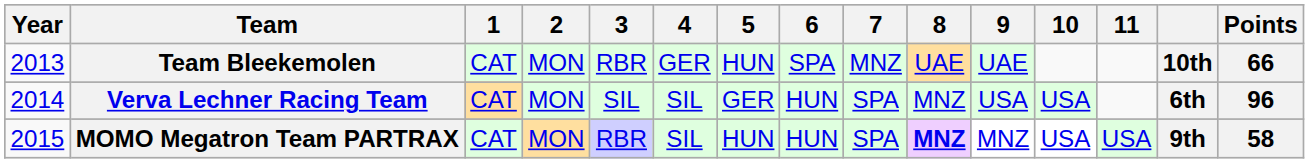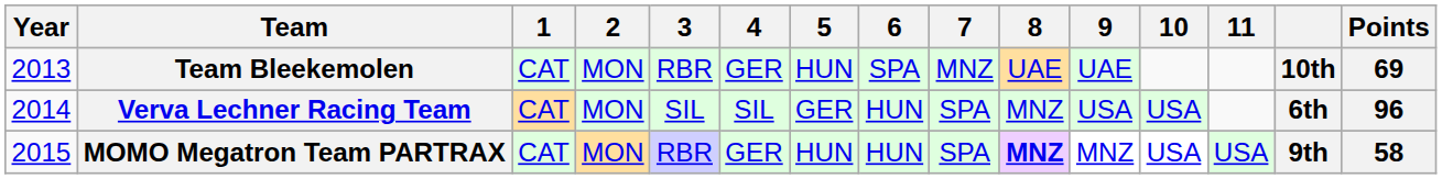 <table class="wikitable" style="text-align:center; font-size:90%">
 <tr>
 <th>Year</th>
 <th>Team</th>
 <th>1</th>
 <th>2</th>
 <th>3</th>
 <th>4</th>
 <th>5</th>
 <th>6</th>
 <th>7</th>
 <th>8</th>
 <th>9</th>
 <th>10</th>
 <th>11</th>
 <th></th>
 <th>Points</th>
 </tr>
 <tr>
 <td><a href='#'>2013</a></td>
 <th>Team Bleekemolen</th>
 <td style="background:#DFFFDF;"><a href='#'>CAT</a><br></td>
 <td style="background:#DFFFDF;"><a href='#'>MON</a><br></td>
 <td style="background:#DFFFDF;"><a href='#'>RBR</a><br></td>
 <td style="background:#DFFFDF;"><a href='#'>GER</a><br></td>
 <td style="background:#DFFFDF;"><a href='#'>HUN</a><br></td>
 <td style="background:#DFFFDF;"><a href='#'>SPA</a><br></td>
 <td style="background:#DFFFDF;"><a href='#'>MNZ</a><br></td>
 <td style="background:#FFDF9F;"><a href='#'>UAE</a><br></td>
 <td style="background:#DFFFDF;"><a href='#'>UAE</a><br></td>
 <td></td>
 <td></td>
 <th>10th</th>
-<th>66</th>
+<th>69</th>
 </tr>
 <tr>
 <td><a href='#'>2014</a></td>
 <th><a href='#'>Verva Lechner Racing Team</a></th>
 <td style="background:#FFDF9F;"><a href='#'>CAT</a><br></td>
 <td style="background:#DFFFDF;"><a href='#'>MON</a><br></td>
 <td style="background:#DFFFDF;"><a href='#'>SIL</a><br></td>
 <td style="background:#DFFFDF;"><a href='#'>SIL</a><br></td>
 <td style="background:#DFFFDF;"><a href='#'>GER</a><br></td>
 <td style="background:#DFFFDF;"><a href='#'>HUN</a><br></td>
 <td style="background:#DFFFDF;"><a href='#'>SPA</a><br></td>
 <td style="background:#DFFFDF;"><a href='#'>MNZ</a><br></td>
 <td style="background:#DFFFDF;"><a href='#'>USA</a><br></td>
 <td style="background:#DFFFDF;"><a href='#'>USA</a><br></td>
 <td></td>
 <th>6th</th>
 <th>96</th>
 </tr>
 <tr>
 <td><a href='#'>2015</a></td>
 <th>MOMO Megatron Team PARTRAX</th>
 <td style="background:#DFFFDF;"><a href='#'>CAT</a><br></td>
 <td style="background:#FFDF9F;"><a href='#'>MON</a><br></td>
 <td style="background:#CFCFFF;"><a href='#'>RBR</a><br></td>
-<td style="background:#DFFFDF;"><a href='#'>SIL</a><br></td>
+<td style="background:#DFFFDF;"><a href='#'>GER</a><br></td>
 <td style="background:#DFFFDF;"><a href='#'>HUN</a><br></td>
 <td style="background:#DFFFDF;"><a href='#'>HUN</a><br></td>
 <td style="background:#DFFFDF;"><a href='#'>SPA</a><br></td>
 <td style="background:#EFCFFF;"><strong><a href='#'>MNZ</a><br></strong></td>
 <td style="background:#FFFFFF;"><a href='#'>MNZ</a><br></td>
 <td style="background:#FFFFFF;"><a href='#'>USA</a><br></td>
 <td style="background:#DFFFDF;"><a href='#'>USA</a><br></td>
 <th>9th</th>
 <th>58</th>
 </tr>
 </table>
